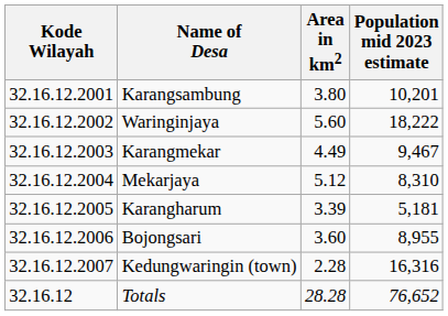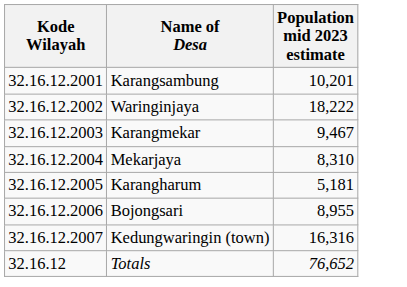 <table class="wikitable">
 <tr>
 <th>Kode <br>Wilayah</th>
 <th>Name of <br> <em>Desa</em></th>
-<th>Area <br>in <br>km<sup>2</sup></th>
 <th>Population<br>mid 2023<br>estimate</th>
 </tr>
 <tr>
 <td>32.16.12.2001</td>
 <td>Karangsambung</td>
-<td align="right">3.80</td>
 <td align="right">10,201</td>
 </tr>
 <tr>
 <td>32.16.12.2002</td>
 <td>Waringinjaya</td>
-<td align="right">5.60</td>
 <td align="right">18,222</td>
 </tr>
 <tr>
 <td>32.16.12.2003</td>
 <td>Karangmekar</td>
-<td align="right">4.49</td>
 <td align="right">9,467</td>
 </tr>
 <tr>
 <td>32.16.12.2004</td>
 <td>Mekarjaya</td>
-<td align="right">5.12</td>
 <td align="right">8,310</td>
 </tr>
 <tr>
 <td>32.16.12.2005</td>
 <td>Karangharum</td>
-<td align="right">3.39</td>
 <td align="right">5,181</td>
 </tr>
 <tr>
 <td>32.16.12.2006</td>
 <td>Bojongsari</td>
-<td align="right">3.60</td>
 <td align="right">8,955</td>
 </tr>
 <tr>
 <td>32.16.12.2007</td>
 <td>Kedungwaringin (town)</td>
-<td align="right">2.28</td>
 <td align="right">16,316</td>
 </tr>
 <tr>
 <td>32.16.12</td>
 <td><em>Totals</em></td>
-<td align="right"><em>28.28</em></td>
 <td align="right"><em>76,652</em></td>
 </tr>
 </table>
